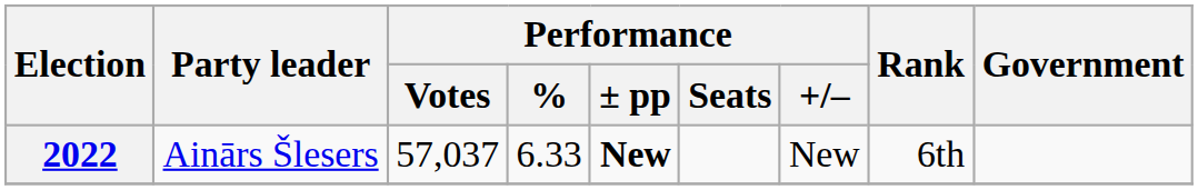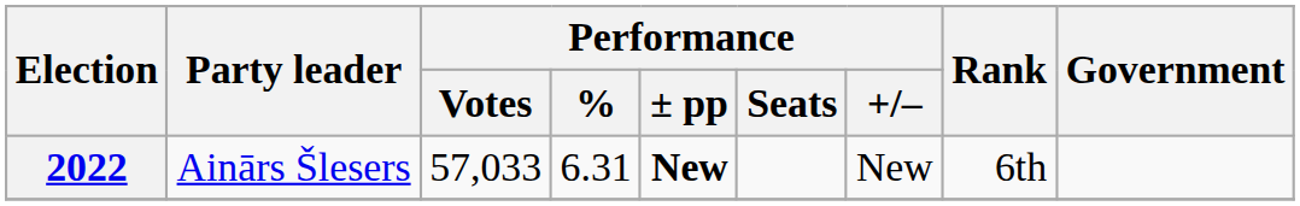 <table class=wikitable style=text-align:right>
 <tr>
 <th rowspan=2>Election</th>
 <th rowspan=2>Party leader</th>
 <th colspan=5>Performance</th>
 <th rowspan=2>Rank</th>
 <th rowspan=2>Government</th>
 </tr>
 <tr>
 <th>Votes</th>
 <th>%</th>
 <th>± pp</th>
 <th>Seats</th>
 <th>+/–</th>
 </tr>
 <tr>
 <th><a href='#'>2022</a></th>
 <td align=left><a href='#'>Ainārs Šlesers</a></td>
-<td>57,037</td>
-<td>6.33</td>
+<td>57,033</td>
+<td>6.31</td>
 <td><strong>New</strong></td>
 <td></td>
 <td>New</td>
 <td>6th</td>
 <td></td>
 </tr>
 <tr>
 </tr>
 </table>
